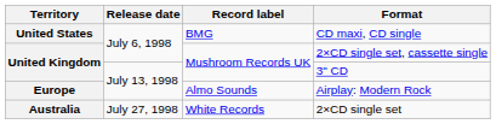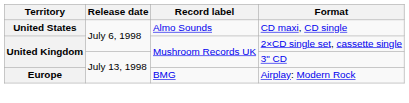 <table class="wikitable plainrowheaders">
 <tr>
 <th scope="col">Territory</th>
 <th scope="col">Release date</th>
 <th scope="col">Record label</th>
 <th scope="col">Format</th>
 </tr>
 <tr>
 <th scope="row">United States</th>
 <td rowspan="2">July 6, 1998</td>
-<td><a href='#'>BMG</a></td>
+<td><a href='#'>Almo Sounds</a></td>
 <td><a href='#'>CD maxi</a>, <a href='#'>CD single</a></td>
 </tr>
 <tr>
 <th scope="row" rowspan="2">United Kingdom</th>
 <td rowspan="2"><a href='#'>Mushroom Records UK</a></td>
 <td><a href='#'>2×CD single set</a>, <a href='#'>cassette single</a></td>
 </tr>
 <tr>
 <td rowspan="2">July 13, 1998</td>
 <td><a href='#'>3" CD</a></td>
 </tr>
 <tr>
 <th scope="row">Europe</th>
-<td><a href='#'>Almo Sounds</a></td>
+<td><a href='#'>BMG</a></td>
 <td><a href='#'>Airplay</a>: <a href='#'>Modern Rock</a></td>
 </tr>
-<tr>
-<th scope="row">Australia</th>
-<td>July 27, 1998</td>
-<td><a href='#'>White Records</a></td>
-<td>2×CD single set</td>
-</tr>
 </table>
